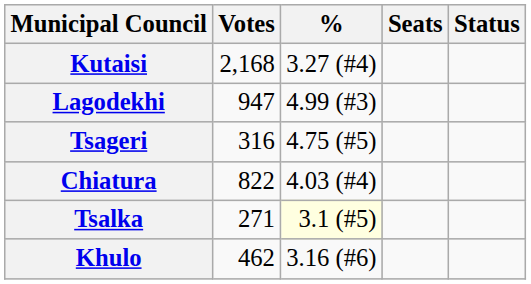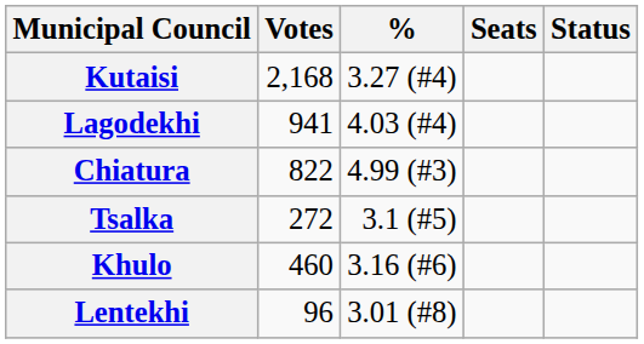 <table class="wikitable sortable" style="text-align:right">
 <tr>
 <th>Municipal Council</th>
 <th>Votes</th>
 <th>%</th>
 <th>Seats</th>
 <th>Status</th>
 </tr>
 <tr>
 <th><a href='#'>Kutaisi</a></th>
 <td>2,168</td>
 <td>3.27 (#4)</td>
 <td></td>
 <td></td>
 </tr>
 <tr>
 <th><a href='#'>Lagodekhi</a></th>
-<td>947</td>
-<td>4.99 (#3)</td>
-<td></td>
-<td></td>
-</tr>
-<tr>
-<th><a href='#'>Tsageri</a></th>
-<td>316</td>
-<td>4.75 (#5)</td>
+<td>941</td>
+<td>4.03 (#4)</td>
 <td></td>
 <td></td>
 </tr>
 <tr>
 <th><a href='#'>Chiatura</a></th>
 <td>822</td>
-<td>4.03 (#4)</td>
+<td>4.99 (#3)</td>
 <td></td>
 <td></td>
 </tr>
 <tr>
 <th><a href='#'>Tsalka</a></th>
-<td>271</td>
-<td style="background: lightyellow;">3.1 (#5)</td>
+<td>272</td>
+<td>3.1 (#5)</td>
 <td></td>
 <td></td>
 </tr>
 <tr>
 <th><a href='#'>Khulo</a></th>
-<td>462</td>
+<td>460</td>
 <td>3.16 (#6)</td>
 <td></td>
 <td></td>
 </tr>
+<tr>
+<th><a href='#'>Lentekhi</a></th>
+<td>96</td>
+<td>3.01 (#8)</td>
+<td></td>
+<td></td>
+</tr>
 </table>
